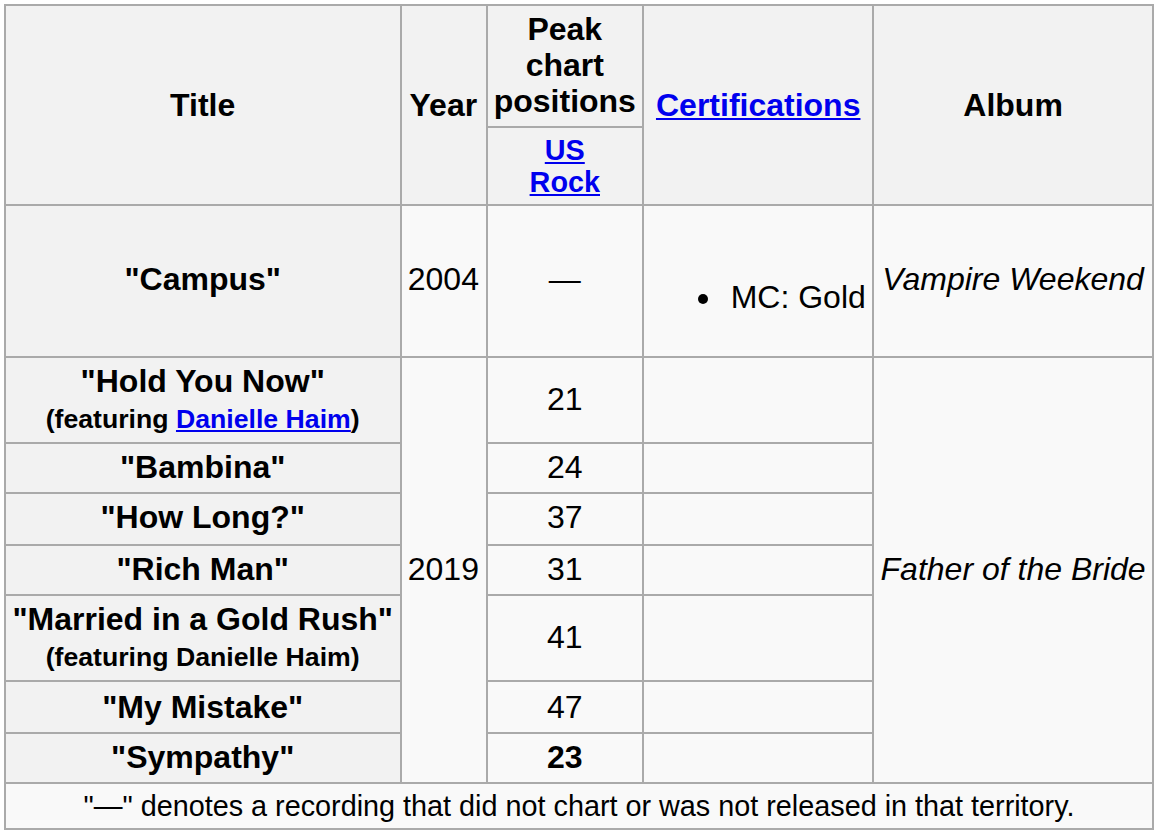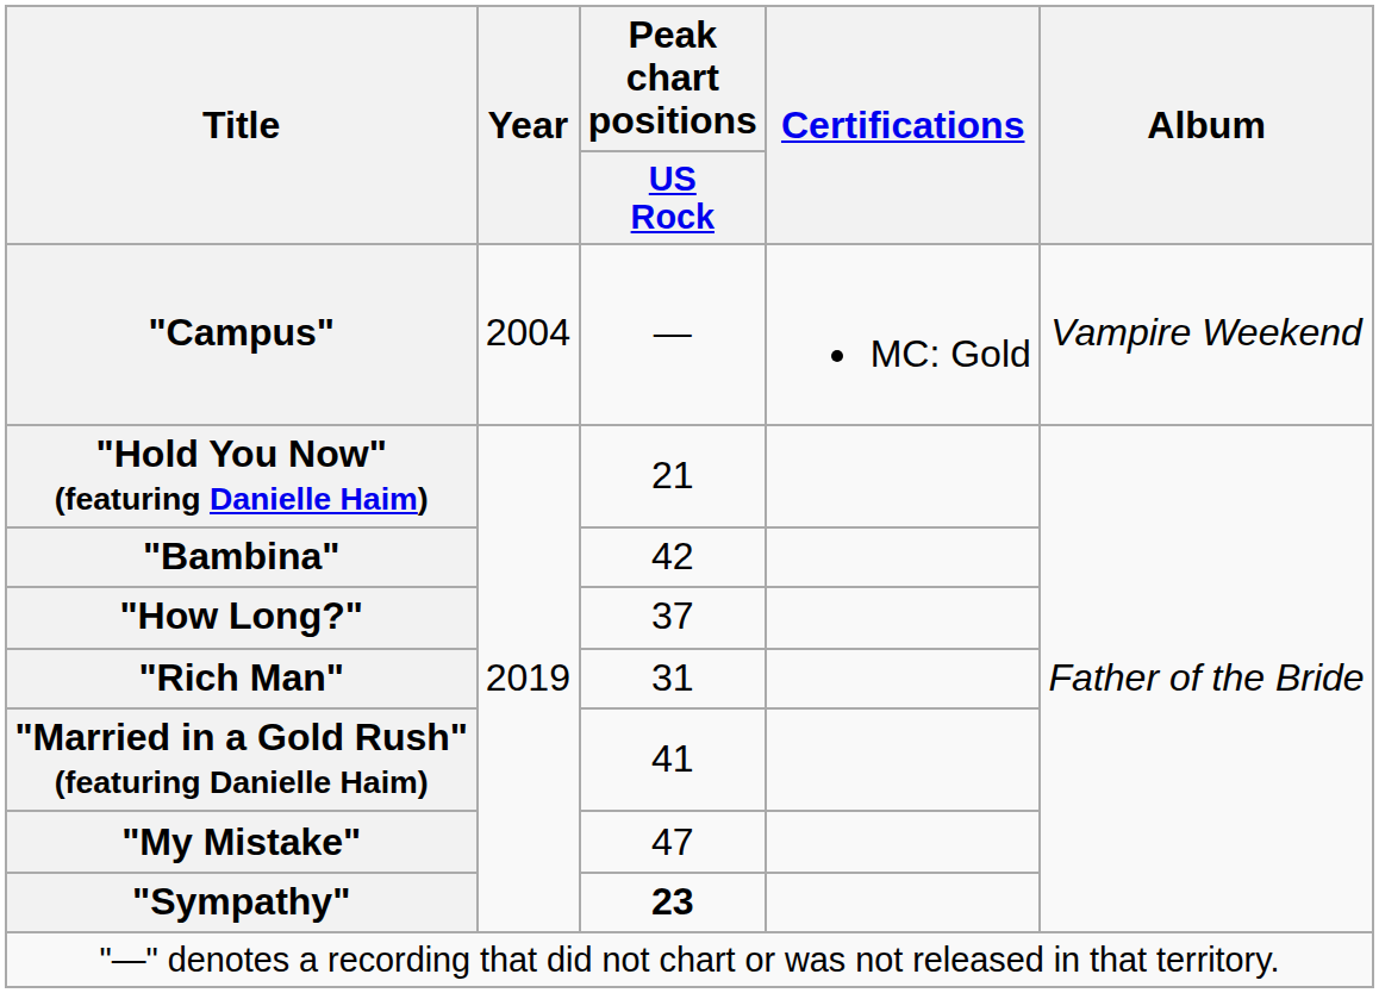 <table class="wikitable plainrowheaders" style="text-align:center;" border="1">
 <tr>
 <th scope="col" rowspan="2">Title</th>
 <th scope="col" rowspan="2">Year</th>
 <th scope="col" colspan="1">Peak chart positions</th>
 <th scope="col" rowspan="2"><a href='#'>Certifications</a></th>
 <th scope="col" rowspan="2">Album</th>
 </tr>
 <tr>
 <th scope="col" style="width:2.5em;font-size:90%;"><a href='#'>US<br>Rock</a><br></th>
 </tr>
 <tr>
 <th scope="row">"Campus"</th>
 <td>2004</td>
 <td>—</td>
 <td><br><ul><li>MC: Gold</li></ul></td>
 <td><em>Vampire Weekend</em></td>
 </tr>
 <tr>
 <th scope="row">"Hold You Now"<br><small>(featuring <a href='#'>Danielle Haim</a>)</small></th>
 <td rowspan="7">2019</td>
 <td>21</td>
 <td></td>
 <td rowspan="7"><em>Father of the Bride</em></td>
 </tr>
 <tr>
 <th scope="row">"Bambina"</th>
-<td>24</td>
+<td>42</td>
 <td></td>
 </tr>
 <tr>
 <th scope="row">"How Long?"</th>
 <td>37</td>
 <td></td>
 </tr>
 <tr>
 <th scope="row">"Rich Man"</th>
 <td>31</td>
 <td></td>
 </tr>
 <tr>
 <th scope="row">"Married in a Gold Rush"<br><small>(featuring Danielle Haim)</small></th>
 <td>41</td>
 <td></td>
 </tr>
 <tr>
 <th scope="row">"My Mistake"</th>
 <td>47</td>
 <td></td>
 </tr>
 <tr>
 <th scope="row">"Sympathy"</th>
 <td><strong>23</strong></td>
 <td></td>
 </tr>
 <tr>
 <td colspan="10" style="font-size:90%">"—" denotes a recording that did not chart or was not released in that territory.</td>
 </tr>
 </table>
